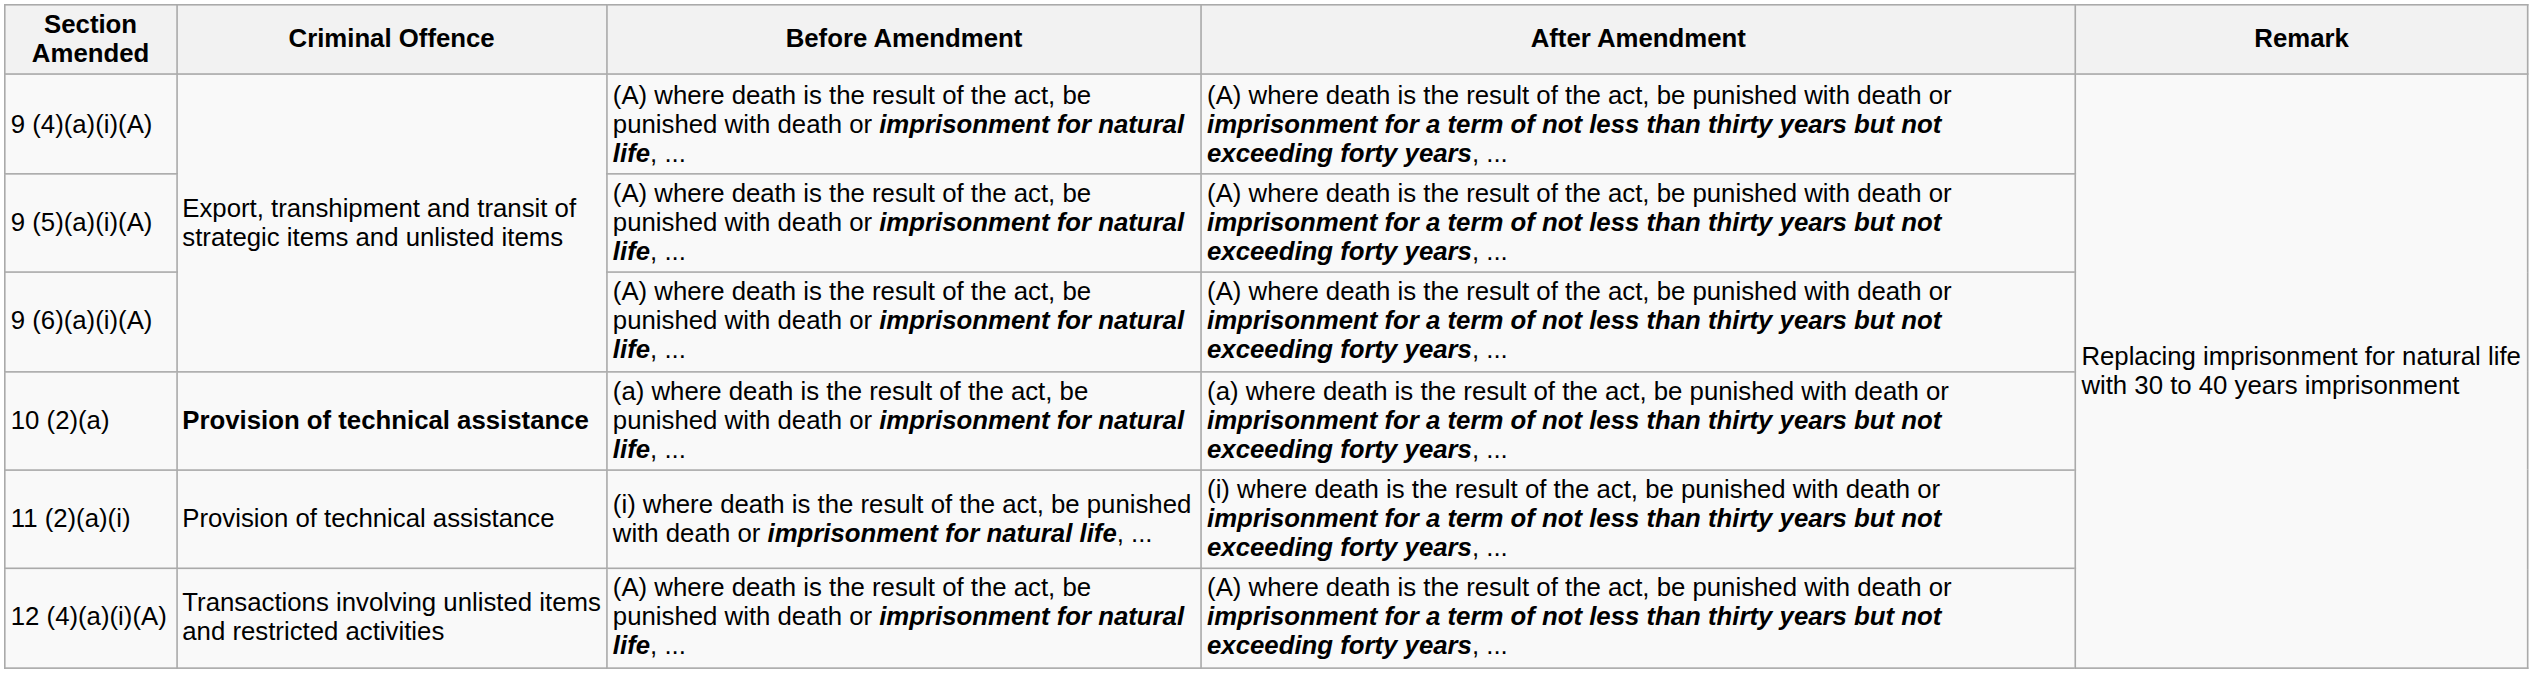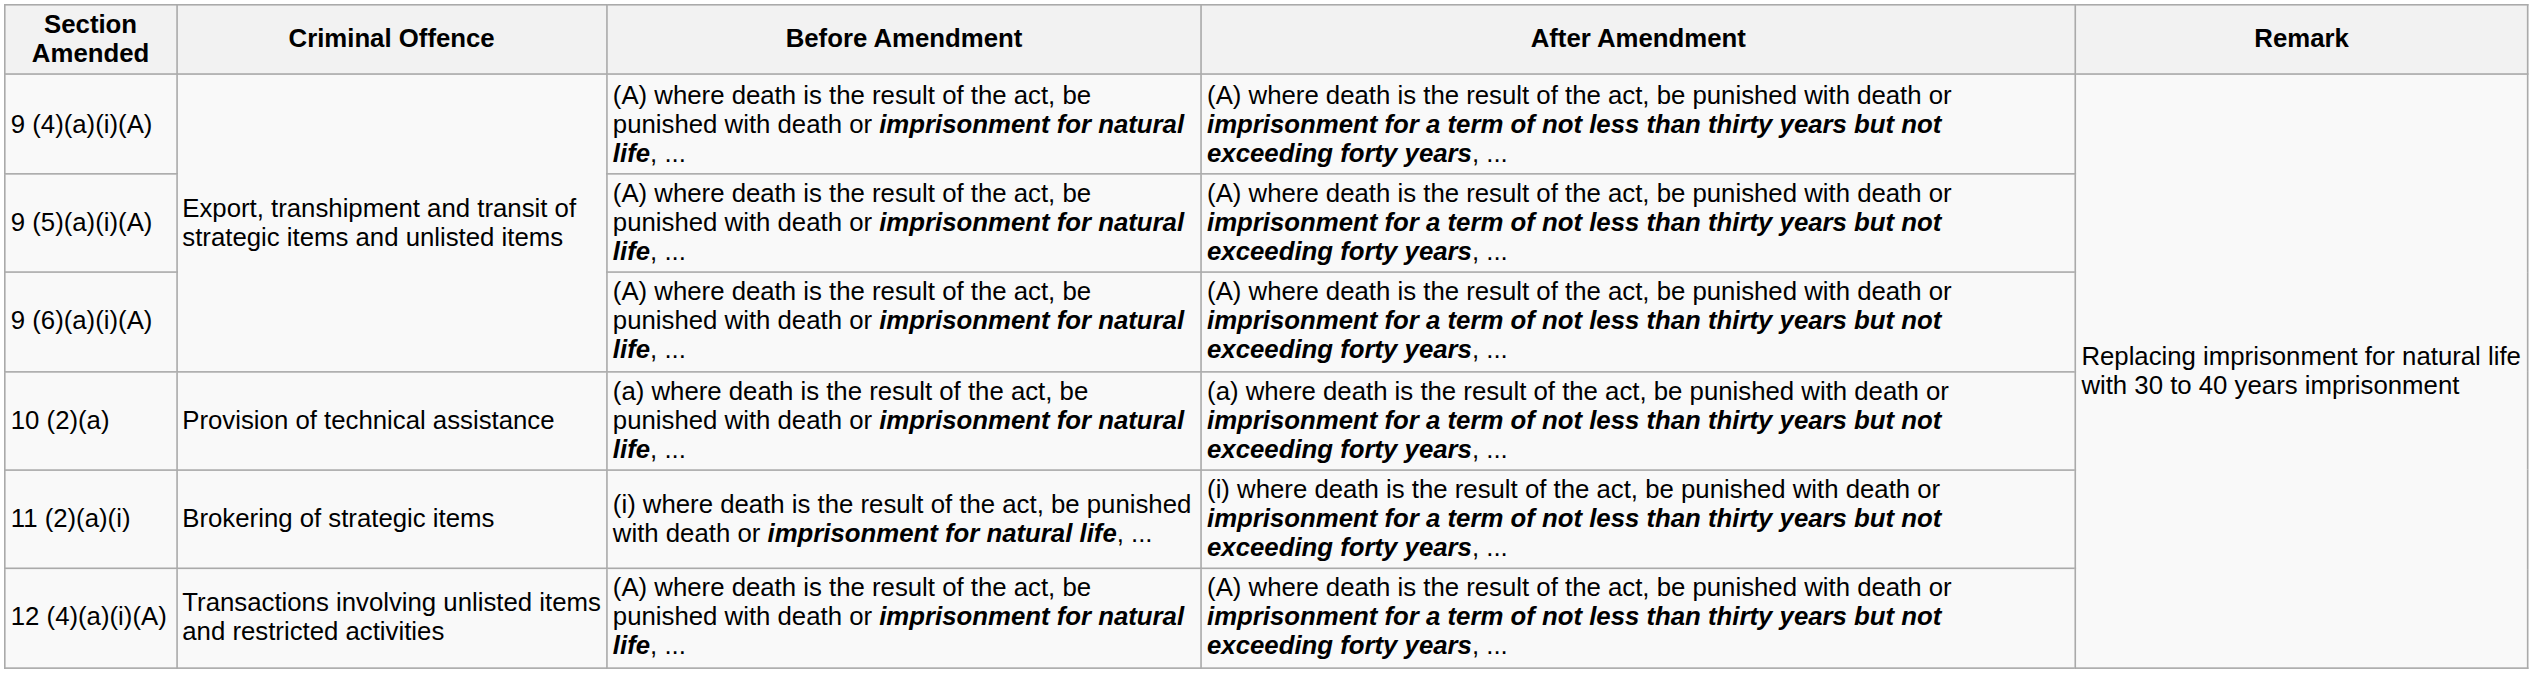 <table class="wikitable">
 <tr>
 <th>Section Amended</th>
 <th>Criminal Offence</th>
 <th>Before Amendment</th>
 <th>After Amendment</th>
 <th>Remark</th>
 </tr>
 <tr>
 <td>9 (4)(a)(i)(A)</td>
 <td rowspan="3">Export, transhipment and transit of strategic items and unlisted items</td>
 <td>(A) where death is the result of the act, be punished with death or <strong><em>imprisonment for natural life</em></strong>, ...</td>
 <td>(A) where death is the result of the act, be punished with death or <strong><em>imprisonment for a term of not less than thirty years but not exceeding forty years</em></strong>, ...</td>
 <td rowspan="6">Replacing imprisonment for natural life with 30 to 40 years imprisonment</td>
 </tr>
 <tr>
 <td>9 (5)(a)(i)(A)</td>
 <td>(A) where death is the result of the act, be punished with death or <strong><em>imprisonment for natural life</em></strong>, ...</td>
 <td>(A) where death is the result of the act, be punished with death or <strong><em>imprisonment for a term of not less than thirty years but not exceeding forty years</em></strong>, ...</td>
 </tr>
 <tr>
 <td>9 (6)(a)(i)(A)</td>
 <td>(A) where death is the result of the act, be punished with death or <strong><em>imprisonment for natural life</em></strong>, ...</td>
 <td>(A) where death is the result of the act, be punished with death or <strong><em>imprisonment for a term of not less than thirty years but not exceeding forty years</em></strong>, ...</td>
 </tr>
 <tr>
 <td>10 (2)(a)</td>
-<td><strong>Provision of technical assistance</strong></td>
+<td>Provision of technical assistance</td>
 <td>(a) where death is the result of the act, be punished with death or <strong><em>imprisonment for natural life</em></strong>, ...</td>
 <td>(a) where death is the result of the act, be punished with death or <strong><em>imprisonment for a term of not less than thirty years but not exceeding forty years</em></strong>, ...</td>
 </tr>
 <tr>
 <td>11 (2)(a)(i)</td>
-<td>Provision of technical assistance</td>
+<td>Brokering of strategic items</td>
 <td>(i) where death is the result of the act, be punished with death or <strong><em>imprisonment for natural life</em></strong>, ...</td>
 <td>(i) where death is the result of the act, be punished with death or <strong><em>imprisonment for a term of not less than thirty years but not exceeding forty years</em></strong>, ...</td>
 </tr>
 <tr>
 <td>12 (4)(a)(i)(A)</td>
 <td>Transactions involving unlisted items and restricted activities</td>
 <td>(A) where death is the result of the act, be punished with death or <strong><em>imprisonment for natural life</em></strong>, ...</td>
 <td>(A) where death is the result of the act, be punished with death or <strong><em>imprisonment for a term of not less than thirty years but not exceeding forty years</em></strong>, ...</td>
 </tr>
 </table>
